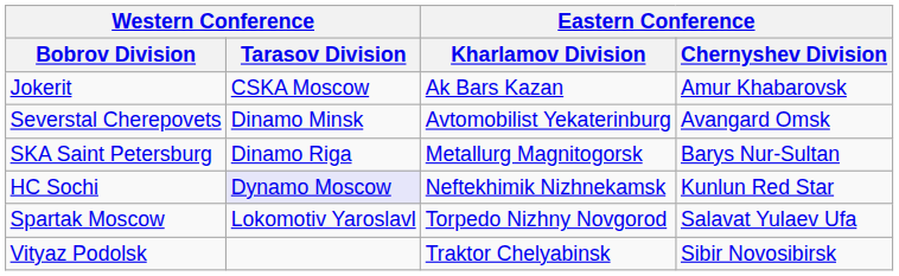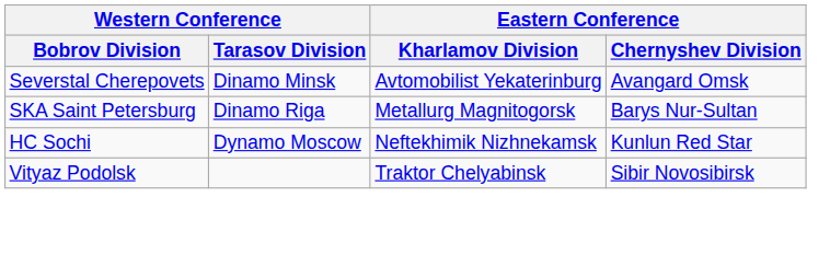 <table class="wikitable">
 <tr>
 <th colspan="2"><a href='#'>Western Conference</a></th>
 <th colspan="2"><a href='#'>Eastern Conference</a></th>
 </tr>
 <tr>
 <th><a href='#'>Bobrov Division</a></th>
 <th><a href='#'>Tarasov Division</a></th>
 <th><a href='#'>Kharlamov Division</a></th>
 <th><a href='#'>Chernyshev Division</a></th>
-</tr>
-<tr>
-<td> <a href='#'>Jokerit</a></td>
-<td> <a href='#'>CSKA Moscow</a></td>
-<td> <a href='#'>Ak Bars Kazan</a></td>
-<td> <a href='#'>Amur Khabarovsk</a></td>
 </tr>
 <tr>
 <td> <a href='#'>Severstal Cherepovets</a></td>
 <td> <a href='#'>Dinamo Minsk</a></td>
 <td> <a href='#'>Avtomobilist Yekaterinburg</a></td>
 <td> <a href='#'>Avangard Omsk</a></td>
 </tr>
 <tr>
 <td> <a href='#'>SKA Saint Petersburg</a></td>
 <td> <a href='#'>Dinamo Riga</a></td>
 <td> <a href='#'>Metallurg Magnitogorsk</a></td>
 <td> <a href='#'>Barys Nur-Sultan</a></td>
 </tr>
 <tr>
 <td> <a href='#'>HC Sochi</a></td>
-<td style="background: lavender;"> <a href='#'>Dynamo Moscow</a></td>
+<td> <a href='#'>Dynamo Moscow</a></td>
 <td> <a href='#'>Neftekhimik Nizhnekamsk</a></td>
 <td> <a href='#'>Kunlun Red Star</a></td>
-</tr>
-<tr>
-<td> <a href='#'>Spartak Moscow</a></td>
-<td> <a href='#'>Lokomotiv Yaroslavl</a></td>
-<td> <a href='#'>Torpedo Nizhny Novgorod</a></td>
-<td> <a href='#'>Salavat Yulaev Ufa</a></td>
 </tr>
 <tr>
 <td> <a href='#'>Vityaz Podolsk</a></td>
 <td></td>
 <td> <a href='#'>Traktor Chelyabinsk</a></td>
 <td> <a href='#'>Sibir Novosibirsk</a></td>
 </tr>
 </table>
